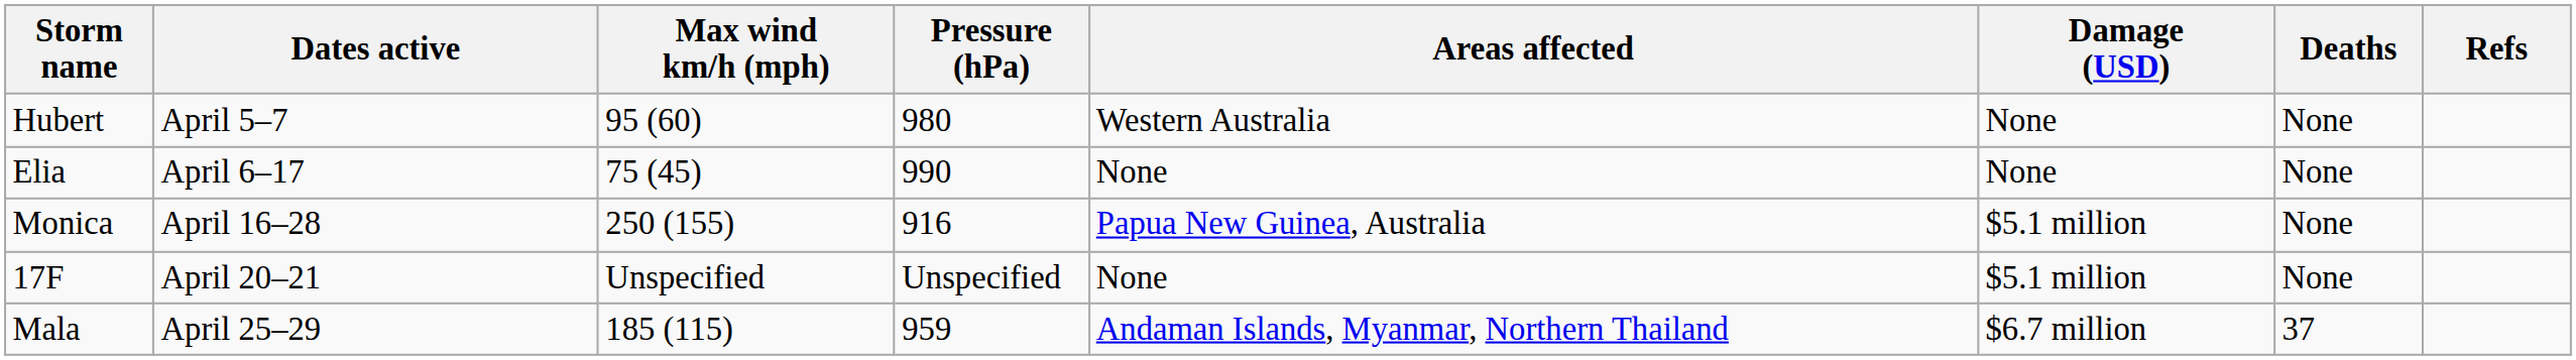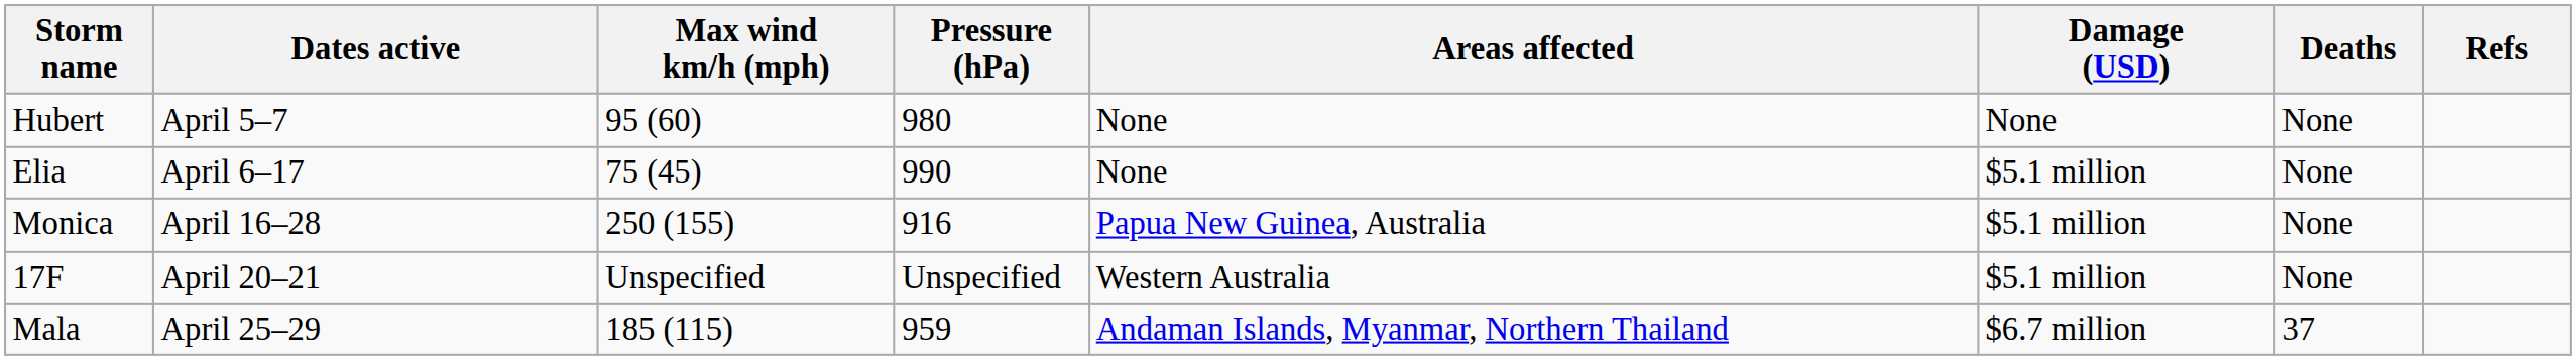 <table class="wikitable sortable">
 <tr>
 <th width="5%">Storm name</th>
 <th width="15%">Dates active</th>
 <th width="10%">Max wind<br>km/h (mph)</th>
 <th width="5%">Pressure<br>(hPa)</th>
 <th width="30%">Areas affected</th>
 <th width="10%">Damage<br>(<a href='#'>USD</a>)</th>
 <th width="5%">Deaths</th>
 <th width="5%">Refs</th>
 </tr>
 <tr>
 <td>Hubert</td>
 <td>April 5–7</td>
 <td>95 (60)</td>
 <td>980</td>
-<td>Western Australia</td>
+<td>None</td>
 <td>None</td>
 <td>None</td>
 <td></td>
 </tr>
 <tr>
 <td>Elia</td>
 <td>April 6–17</td>
 <td>75 (45)</td>
 <td>990</td>
 <td>None</td>
-<td>None</td>
+<td>$5.1 million</td>
 <td>None</td>
 <td></td>
 </tr>
 <tr>
 <td>Monica</td>
 <td>April 16–28</td>
 <td>250 (155)</td>
 <td>916</td>
 <td><a href='#'>Papua New Guinea</a>, Australia</td>
 <td>$5.1 million</td>
 <td>None</td>
 <td></td>
 </tr>
 <tr>
 <td>17F</td>
 <td>April 20–21</td>
 <td>Unspecified</td>
 <td>Unspecified</td>
-<td>None</td>
+<td>Western Australia</td>
 <td>$5.1 million</td>
 <td>None</td>
 <td></td>
 </tr>
 <tr>
 <td>Mala</td>
 <td>April 25–29</td>
 <td>185 (115)</td>
 <td>959</td>
 <td><a href='#'>Andaman Islands</a>, <a href='#'>Myanmar</a>, <a href='#'>Northern Thailand</a></td>
 <td>$6.7 million</td>
 <td>37</td>
 <td></td>
 </tr>
 </table>
